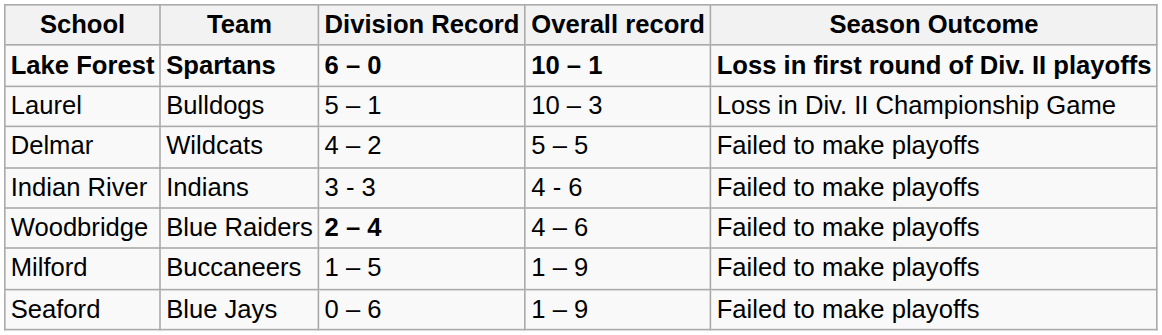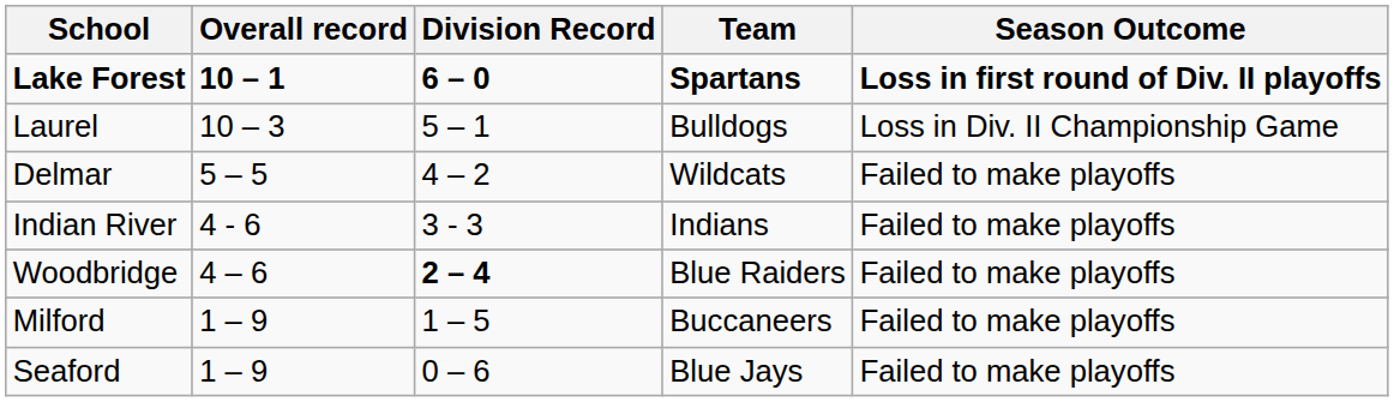 <table class="wikitable mw-collapsible mw-collapsed">
 <tr>
 <th>School</th>
+<th>Overall record</th>
+<th>Division Record</th>
 <th>Team</th>
-<th>Division Record</th>
-<th>Overall record</th>
 <th>Season Outcome</th>
 </tr>
 <tr>
 <td><strong>Lake Forest</strong></td>
+<td><strong>10 – 1</strong></td>
+<td><strong>6 – 0</strong></td>
 <td><strong>Spartans</strong></td>
-<td><strong>6 – 0</strong></td>
-<td><strong>10 – 1</strong></td>
 <td><strong>Loss in first round of Div. II playoffs </strong></td>
 </tr>
 <tr>
 <td>Laurel</td>
+<td>10 – 3</td>
+<td>5 – 1</td>
 <td>Bulldogs</td>
-<td>5 – 1</td>
-<td>10 – 3</td>
 <td>Loss in Div. II Championship Game</td>
 </tr>
 <tr>
 <td>Delmar</td>
+<td>5 – 5</td>
+<td>4 – 2</td>
 <td>Wildcats</td>
-<td>4 – 2</td>
-<td>5 – 5</td>
 <td>Failed to make playoffs</td>
 </tr>
 <tr>
 <td>Indian River</td>
+<td>4 - 6</td>
+<td>3 - 3</td>
 <td>Indians</td>
-<td>3 - 3</td>
-<td>4 - 6</td>
 <td>Failed to make playoffs</td>
 </tr>
 <tr>
 <td>Woodbridge</td>
+<td>4 – 6</td>
+<td><strong>2 – 4</strong></td>
 <td>Blue Raiders</td>
-<td><strong>2 – 4</strong></td>
-<td>4 – 6</td>
 <td>Failed to make playoffs</td>
 </tr>
 <tr>
 <td>Milford</td>
+<td>1 – 9</td>
+<td>1 – 5</td>
 <td>Buccaneers</td>
-<td>1 – 5</td>
-<td>1 – 9</td>
 <td>Failed to make playoffs</td>
 </tr>
 <tr>
 <td>Seaford</td>
+<td>1 – 9</td>
+<td>0 – 6</td>
 <td>Blue Jays</td>
-<td>0 – 6</td>
-<td>1 – 9</td>
 <td>Failed to make playoffs</td>
 </tr>
 </table>
